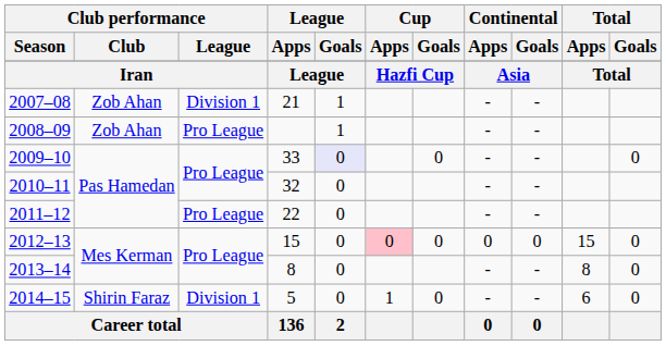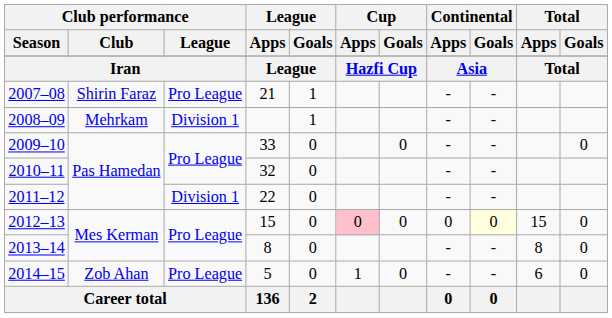 <table class="wikitable" style="text-align:center">
 <tr>
 <th colspan=3>Club performance</th>
 <th colspan=2>League</th>
 <th colspan=2>Cup</th>
 <th colspan=2>Continental</th>
 <th colspan=2>Total</th>
 </tr>
 <tr>
 <th>Season</th>
 <th>Club</th>
 <th>League</th>
 <th>Apps</th>
 <th>Goals</th>
 <th>Apps</th>
 <th>Goals</th>
 <th>Apps</th>
 <th>Goals</th>
 <th>Apps</th>
 <th>Goals</th>
 </tr>
 <tr>
 </tr>
 <tr>
 <th colspan=3>Iran</th>
 <th colspan=2>League</th>
 <th colspan=2><a href='#'>Hazfi Cup</a></th>
 <th colspan=2><a href='#'>Asia</a></th>
 <th colspan=2>Total</th>
 </tr>
 <tr>
 <td><a href='#'>2007–08</a></td>
-<td><a href='#'>Zob Ahan</a></td>
-<td><a href='#'>Division 1</a></td>
+<td><a href='#'>Shirin Faraz</a></td>
+<td><a href='#'>Pro League</a></td>
 <td>21</td>
 <td>1</td>
 <td></td>
 <td></td>
 <td>-</td>
 <td>-</td>
 <td></td>
 <td></td>
 </tr>
 <tr>
 <td><a href='#'>2008–09</a></td>
-<td><a href='#'>Zob Ahan</a></td>
-<td><a href='#'>Pro League</a></td>
+<td><a href='#'>Mehrkam</a></td>
+<td><a href='#'>Division 1</a></td>
 <td></td>
 <td>1</td>
 <td></td>
 <td></td>
 <td>-</td>
 <td>-</td>
 <td></td>
 <td></td>
 </tr>
 <tr>
 <td><a href='#'>2009–10</a></td>
 <td rowspan="3"><a href='#'>Pas Hamedan</a></td>
 <td rowspan="2"><a href='#'>Pro League</a></td>
 <td>33</td>
-<td style="background: lavender;">0</td>
+<td>0</td>
 <td></td>
 <td>0</td>
 <td>-</td>
 <td>-</td>
 <td></td>
 <td>0</td>
 </tr>
 <tr>
 <td><a href='#'>2010–11</a></td>
 <td>32</td>
 <td>0</td>
 <td></td>
 <td></td>
 <td>-</td>
 <td>-</td>
 <td></td>
 <td></td>
 </tr>
 <tr>
 <td><a href='#'>2011–12</a></td>
-<td><a href='#'>Pro League</a></td>
+<td><a href='#'>Division 1</a></td>
 <td>22</td>
 <td>0</td>
 <td></td>
 <td></td>
 <td>-</td>
 <td>-</td>
 <td></td>
 <td></td>
 </tr>
 <tr>
 <td><a href='#'>2012–13</a></td>
 <td rowspan="2"><a href='#'>Mes Kerman</a></td>
 <td rowspan="2"><a href='#'>Pro League</a></td>
 <td>15</td>
 <td>0</td>
 <td style="background: pink;">0</td>
 <td>0</td>
 <td>0</td>
-<td>0</td>
+<td style="background: lightyellow;">0</td>
 <td>15</td>
 <td>0</td>
 </tr>
 <tr>
 <td><a href='#'>2013–14</a></td>
 <td>8</td>
 <td>0</td>
 <td></td>
 <td></td>
 <td>-</td>
 <td>-</td>
 <td>8</td>
 <td>0</td>
 </tr>
 <tr>
 <td><a href='#'>2014–15</a></td>
-<td><a href='#'>Shirin Faraz</a></td>
-<td><a href='#'>Division 1</a></td>
+<td><a href='#'>Zob Ahan</a></td>
+<td><a href='#'>Pro League</a></td>
 <td>5</td>
 <td>0</td>
 <td>1</td>
 <td>0</td>
 <td>-</td>
 <td>-</td>
 <td>6</td>
 <td>0</td>
 </tr>
 <tr>
 <th colspan=3>Career total</th>
 <th>136</th>
 <th>2</th>
 <th></th>
 <th></th>
 <th>0</th>
 <th>0</th>
 <th></th>
 <th></th>
 </tr>
 </table>
